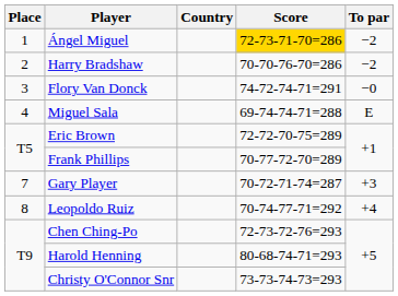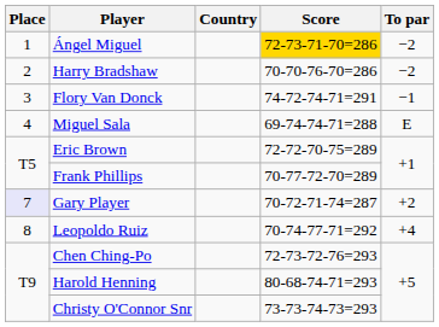 <table class="wikitable" style="font-size:95%;">
 <tr>
 <th>Place</th>
 <th>Player</th>
 <th>Country</th>
 <th>Score</th>
 <th>To par</th>
 </tr>
 <tr>
 <td align=center>1</td>
 <td><a href='#'>Ángel Miguel</a></td>
 <td></td>
 <td style="background: gold;">72-73-71-70=286</td>
 <td align=center>−2</td>
 </tr>
 <tr>
 <td align=center>2</td>
 <td><a href='#'>Harry Bradshaw</a></td>
 <td></td>
 <td>70-70-76-70=286</td>
 <td align=center>−2</td>
 </tr>
 <tr>
 <td align=center>3</td>
 <td><a href='#'>Flory Van Donck</a></td>
 <td></td>
 <td>74-72-74-71=291</td>
-<td align=center>−0</td>
+<td align=center>−1</td>
 </tr>
 <tr>
 <td align=center>4</td>
 <td><a href='#'>Miguel Sala</a></td>
 <td></td>
 <td>69-74-74-71=288</td>
 <td align=center>E</td>
 </tr>
 <tr>
 <td align=center rowspan=2>T5</td>
 <td><a href='#'>Eric Brown</a></td>
 <td></td>
 <td>72-72-70-75=289</td>
 <td align=center rowspan=2>+1</td>
 </tr>
 <tr>
 <td><a href='#'>Frank Phillips</a></td>
 <td></td>
 <td>70-77-72-70=289</td>
 </tr>
 <tr>
-<td align=center>7</td>
+<td align=center style="background: lavender;">7</td>
 <td><a href='#'>Gary Player</a></td>
 <td></td>
 <td>70-72-71-74=287</td>
-<td align=center>+3</td>
+<td align=center>+2</td>
 </tr>
 <tr>
 <td align=center>8</td>
 <td><a href='#'>Leopoldo Ruiz</a></td>
 <td></td>
 <td>70-74-77-71=292</td>
 <td align=center>+4</td>
 </tr>
 <tr>
 <td rowspan=3 align=center>T9</td>
 <td><a href='#'>Chen Ching-Po</a></td>
 <td></td>
 <td>72-73-72-76=293</td>
 <td rowspan=3 align=center>+5</td>
 </tr>
 <tr>
 <td><a href='#'>Harold Henning</a></td>
 <td></td>
 <td>80-68-74-71=293</td>
 </tr>
 <tr>
 <td><a href='#'>Christy O'Connor Snr</a></td>
 <td></td>
 <td>73-73-74-73=293</td>
 </tr>
 </table>
